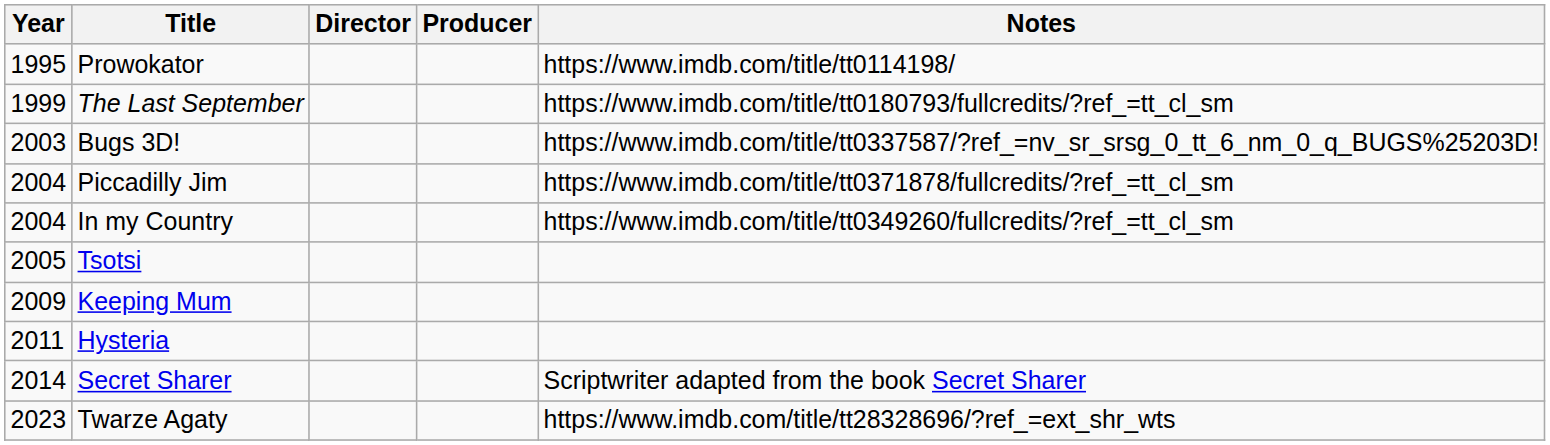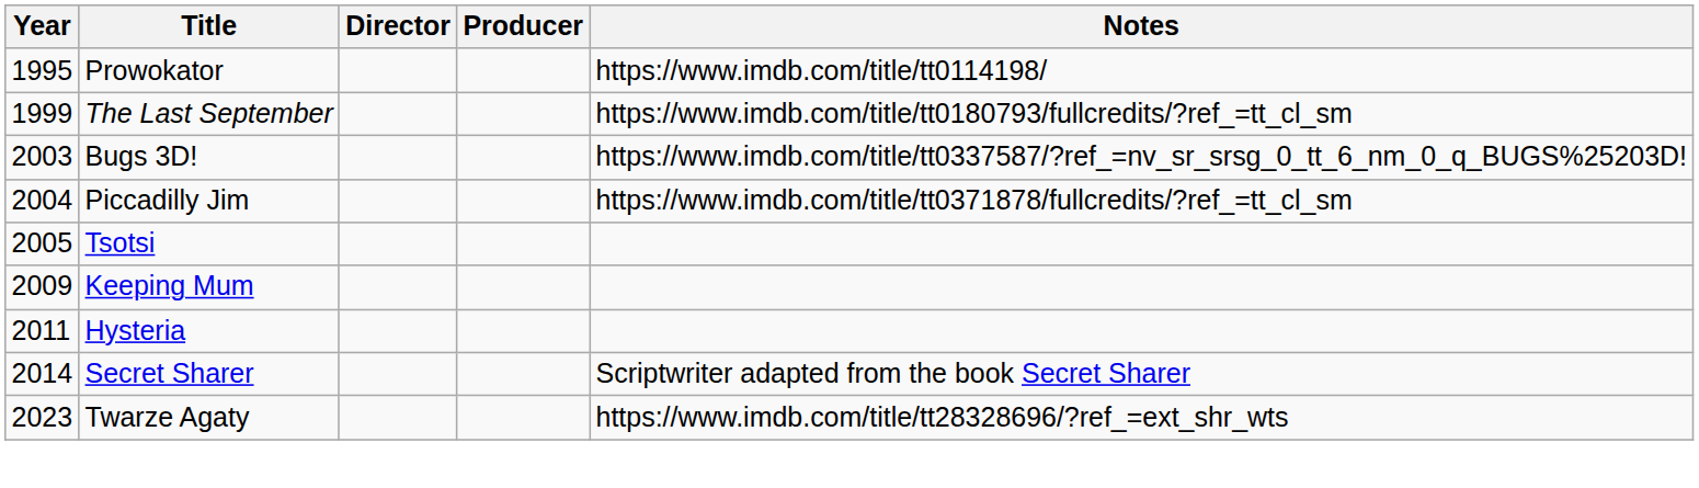 <table class="wikitable sortable">
 <tr>
 <th>Year</th>
 <th>Title</th>
 <th>Director</th>
 <th>Producer</th>
 <th>Notes</th>
 </tr>
 <tr>
 <td>1995</td>
 <td>Prowokator</td>
 <td></td>
 <td></td>
 <td>https://www.imdb.com/title/tt0114198/</td>
 </tr>
 <tr>
 <td>1999</td>
 <td><em>The Last September</em></td>
 <td></td>
 <td></td>
 <td>https://www.imdb.com/title/tt0180793/fullcredits/?ref_=tt_cl_sm</td>
 </tr>
 <tr>
 <td>2003</td>
 <td>Bugs 3D!</td>
 <td></td>
 <td></td>
 <td>https://www.imdb.com/title/tt0337587/?ref_=nv_sr_srsg_0_tt_6_nm_0_q_BUGS%25203D!</td>
 </tr>
 <tr>
 <td>2004</td>
 <td>Piccadilly Jim</td>
 <td></td>
 <td></td>
 <td>https://www.imdb.com/title/tt0371878/fullcredits/?ref_=tt_cl_sm</td>
 </tr>
 <tr>
-<td>2004</td>
-<td>In my Country</td>
-<td></td>
-<td></td>
-<td>https://www.imdb.com/title/tt0349260/fullcredits/?ref_=tt_cl_sm</td>
-</tr>
-<tr>
 <td>2005</td>
 <td><a href='#'>Tsotsi</a></td>
 <td></td>
 <td></td>
 <td></td>
 </tr>
 <tr>
 <td>2009</td>
 <td><a href='#'>Keeping Mum</a></td>
 <td></td>
 <td></td>
 <td></td>
 </tr>
 <tr>
 <td>2011</td>
 <td><a href='#'>Hysteria</a></td>
 <td></td>
 <td></td>
 <td></td>
 </tr>
 <tr>
 <td>2014</td>
 <td><a href='#'>Secret Sharer</a></td>
 <td></td>
 <td></td>
 <td>Scriptwriter adapted from the book <a href='#'>Secret Sharer</a></td>
 </tr>
 <tr>
 <td>2023</td>
 <td>Twarze Agaty</td>
 <td></td>
 <td></td>
 <td>https://www.imdb.com/title/tt28328696/?ref_=ext_shr_wts</td>
 </tr>
 </table>
